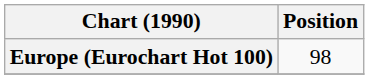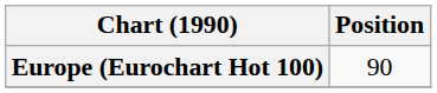 <table class="wikitable sortable plainrowheaders">
 <tr>
 <th>Chart (1990)</th>
 <th>Position</th>
 </tr>
 <tr>
 <th scope="row">Europe (Eurochart Hot 100)</th>
-<td style="text-align:center;">98</td>
+<td style="text-align:center;">90</td>
 </tr>
 <tr>
 </tr>
 </table>
